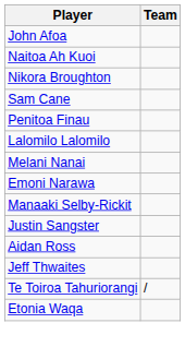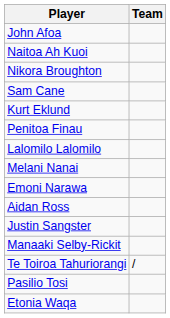 <table class="wikitable" border="1">
 <tr>
 <th>Player</th>
 <th>Team</th>
 </tr>
 <tr>
 <td><a href='#'>John Afoa</a></td>
 <td></td>
 </tr>
 <tr>
 <td><a href='#'>Naitoa Ah Kuoi</a></td>
 <td></td>
 </tr>
 <tr>
 <td><a href='#'>Nikora Broughton</a></td>
 <td></td>
 </tr>
 <tr>
 <td><a href='#'>Sam Cane</a></td>
 <td></td>
 </tr>
 <tr>
+<td><a href='#'>Kurt Eklund</a></td>
+<td></td>
+</tr>
+<tr>
 <td><a href='#'>Penitoa Finau</a></td>
 <td></td>
 </tr>
 <tr>
 <td><a href='#'>Lalomilo Lalomilo</a></td>
 <td></td>
 </tr>
 <tr>
 <td><a href='#'>Melani Nanai</a></td>
 <td></td>
 </tr>
 <tr>
 <td><a href='#'>Emoni Narawa</a></td>
 <td></td>
 </tr>
 <tr>
-<td><a href='#'>Manaaki Selby-Rickit</a></td>
+<td><a href='#'>Aidan Ross</a></td>
 <td></td>
 </tr>
 <tr>
 <td><a href='#'>Justin Sangster</a></td>
 <td></td>
 </tr>
 <tr>
-<td><a href='#'>Aidan Ross</a></td>
-<td></td>
-</tr>
-<tr>
-<td><a href='#'>Jeff Thwaites</a></td>
+<td><a href='#'>Manaaki Selby-Rickit</a></td>
 <td></td>
 </tr>
 <tr>
 <td><a href='#'>Te Toiroa Tahuriorangi</a></td>
 <td>/</td>
 </tr>
 <tr>
+<td><a href='#'>Pasilio Tosi</a></td>
+<td></td>
+</tr>
+<tr>
 <td><a href='#'>Etonia Waqa</a></td>
 <td></td>
 </tr>
 </table>
